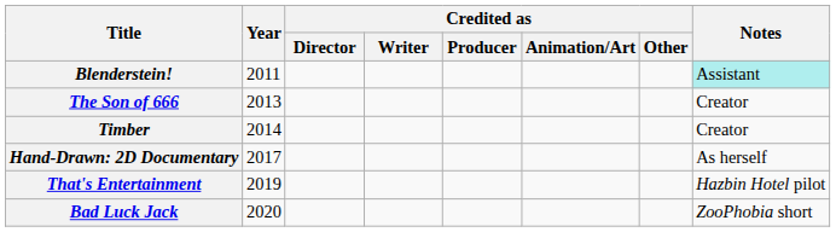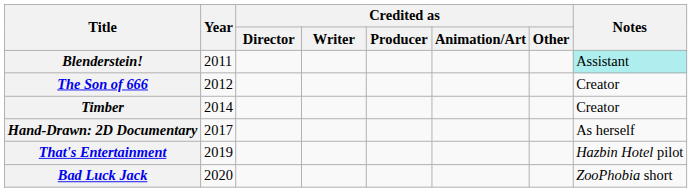 <table class="wikitable plainrowheaders sortable">
 <tr>
 <th rowspan="2">Title</th>
 <th rowspan="2">Year</th>
 <th colspan="5">Credited as</th>
 <th rowspan="2">Notes</th>
 </tr>
 <tr>
 <th width="65">Director</th>
 <th width="65">Writer</th>
 <th width="65">Producer</th>
 <th>Animation/Art</th>
 <th>Other</th>
 </tr>
 <tr>
 <th scope="row"><em>Blenderstein!</em></th>
 <td>2011</td>
 <td></td>
 <td></td>
 <td></td>
 <td></td>
 <td></td>
 <td style="background: paleturquoise;">Assistant</td>
 </tr>
 <tr>
 <th scope="row"><em><a href='#'>The Son of 666</a></em></th>
-<td>2013</td>
+<td>2012</td>
 <td></td>
 <td></td>
 <td></td>
 <td></td>
 <td></td>
 <td>Creator</td>
 </tr>
 <tr>
 <th scope="row"><em>Timber</em></th>
 <td>2014</td>
 <td></td>
 <td></td>
 <td></td>
 <td></td>
 <td></td>
 <td>Creator</td>
 </tr>
 <tr>
 <th scope="row"><em>Hand-Drawn: 2D Documentary</em></th>
 <td>2017</td>
 <td></td>
 <td></td>
 <td></td>
 <td></td>
 <td></td>
 <td>As herself</td>
 </tr>
 <tr>
 <th scope="row"><em><a href='#'>That's Entertainment</a></em></th>
 <td>2019</td>
 <td></td>
 <td></td>
 <td></td>
 <td></td>
 <td></td>
 <td><em>Hazbin Hotel</em> pilot</td>
 </tr>
 <tr>
 <th scope="row"><em><a href='#'>Bad Luck Jack</a></em></th>
 <td>2020</td>
 <td></td>
 <td></td>
 <td></td>
 <td></td>
 <td></td>
 <td><em>ZooPhobia</em> short</td>
 </tr>
 </table>
